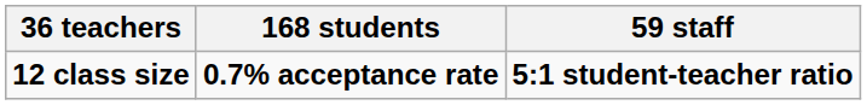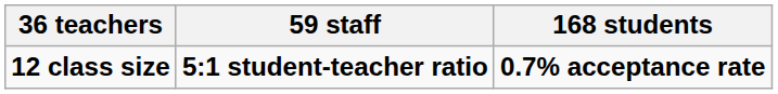 <table class="wikitable">
 <tr>
 <th>36 teachers</th>
+<th>59 staff</th>
 <th>168 students</th>
-<th>59 staff</th>
 </tr>
 <tr>
 <td><strong>12 class size</strong></td>
+<td><strong>5:1 student-teacher ratio</strong></td>
 <td><strong>0.7% acceptance rate</strong></td>
-<td><strong>5:1 student-teacher ratio</strong></td>
 </tr>
 </table>
